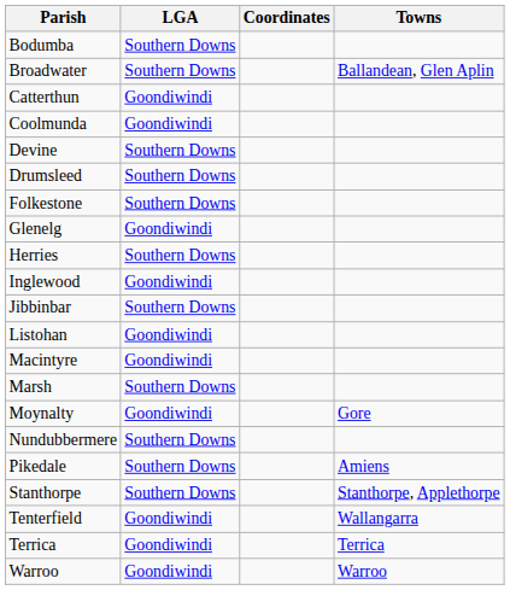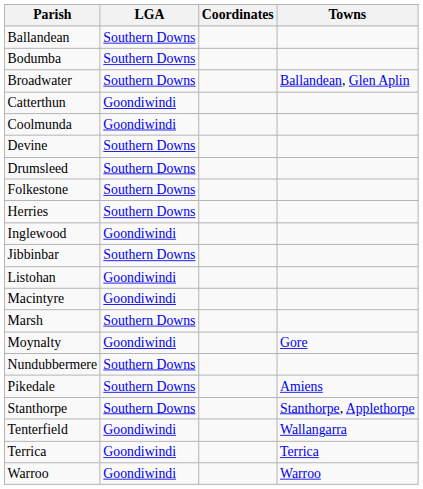 <table class="wikitable sortable">
 <tr>
 <th>Parish</th>
 <th>LGA</th>
 <th>Coordinates</th>
 <th>Towns</th>
+</tr>
+<tr>
+<td>Ballandean</td>
+<td><a href='#'>Southern Downs</a></td>
+<td></td>
+<td></td>
 </tr>
 <tr>
 <td>Bodumba</td>
 <td><a href='#'>Southern Downs</a></td>
 <td></td>
 <td></td>
 </tr>
 <tr>
 <td>Broadwater</td>
 <td><a href='#'>Southern Downs</a></td>
 <td></td>
 <td><a href='#'>Ballandean</a>, <a href='#'>Glen Aplin</a></td>
 </tr>
 <tr>
 <td>Catterthun</td>
 <td><a href='#'>Goondiwindi</a></td>
 <td></td>
 <td></td>
 </tr>
 <tr>
 <td>Coolmunda</td>
 <td><a href='#'>Goondiwindi</a></td>
 <td></td>
 <td></td>
 </tr>
 <tr>
 <td>Devine</td>
 <td><a href='#'>Southern Downs</a></td>
 <td></td>
 <td></td>
 </tr>
 <tr>
 <td>Drumsleed</td>
 <td><a href='#'>Southern Downs</a></td>
 <td></td>
 <td></td>
 </tr>
 <tr>
 <td>Folkestone</td>
 <td><a href='#'>Southern Downs</a></td>
-<td></td>
-<td></td>
-</tr>
-<tr>
-<td>Glenelg</td>
-<td><a href='#'>Goondiwindi</a></td>
 <td></td>
 <td></td>
 </tr>
 <tr>
 <td>Herries</td>
 <td><a href='#'>Southern Downs</a></td>
 <td></td>
 <td></td>
 </tr>
 <tr>
 <td>Inglewood</td>
 <td><a href='#'>Goondiwindi</a></td>
 <td></td>
 <td></td>
 </tr>
 <tr>
 <td>Jibbinbar</td>
 <td><a href='#'>Southern Downs</a></td>
 <td></td>
 <td></td>
 </tr>
 <tr>
 <td>Listohan</td>
 <td><a href='#'>Goondiwindi</a></td>
 <td></td>
 <td></td>
 </tr>
 <tr>
 <td>Macintyre</td>
 <td><a href='#'>Goondiwindi</a></td>
 <td></td>
 <td></td>
 </tr>
 <tr>
 <td>Marsh</td>
 <td><a href='#'>Southern Downs</a></td>
 <td></td>
 <td></td>
 </tr>
 <tr>
 <td>Moynalty</td>
 <td><a href='#'>Goondiwindi</a></td>
 <td></td>
 <td><a href='#'>Gore</a></td>
 </tr>
 <tr>
 <td>Nundubbermere</td>
 <td><a href='#'>Southern Downs</a></td>
 <td></td>
 <td></td>
 </tr>
 <tr>
 <td>Pikedale</td>
 <td><a href='#'>Southern Downs</a></td>
 <td></td>
 <td><a href='#'>Amiens</a></td>
 </tr>
 <tr>
 <td>Stanthorpe</td>
 <td><a href='#'>Southern Downs</a></td>
 <td></td>
 <td><a href='#'>Stanthorpe</a>, <a href='#'>Applethorpe</a></td>
 </tr>
 <tr>
 <td>Tenterfield</td>
 <td><a href='#'>Goondiwindi</a></td>
 <td></td>
 <td><a href='#'>Wallangarra</a></td>
 </tr>
 <tr>
 <td>Terrica</td>
 <td><a href='#'>Goondiwindi</a></td>
 <td></td>
 <td><a href='#'>Terrica</a></td>
 </tr>
 <tr>
 <td>Warroo</td>
 <td><a href='#'>Goondiwindi</a></td>
 <td></td>
 <td><a href='#'>Warroo</a></td>
 </tr>
 </table>
